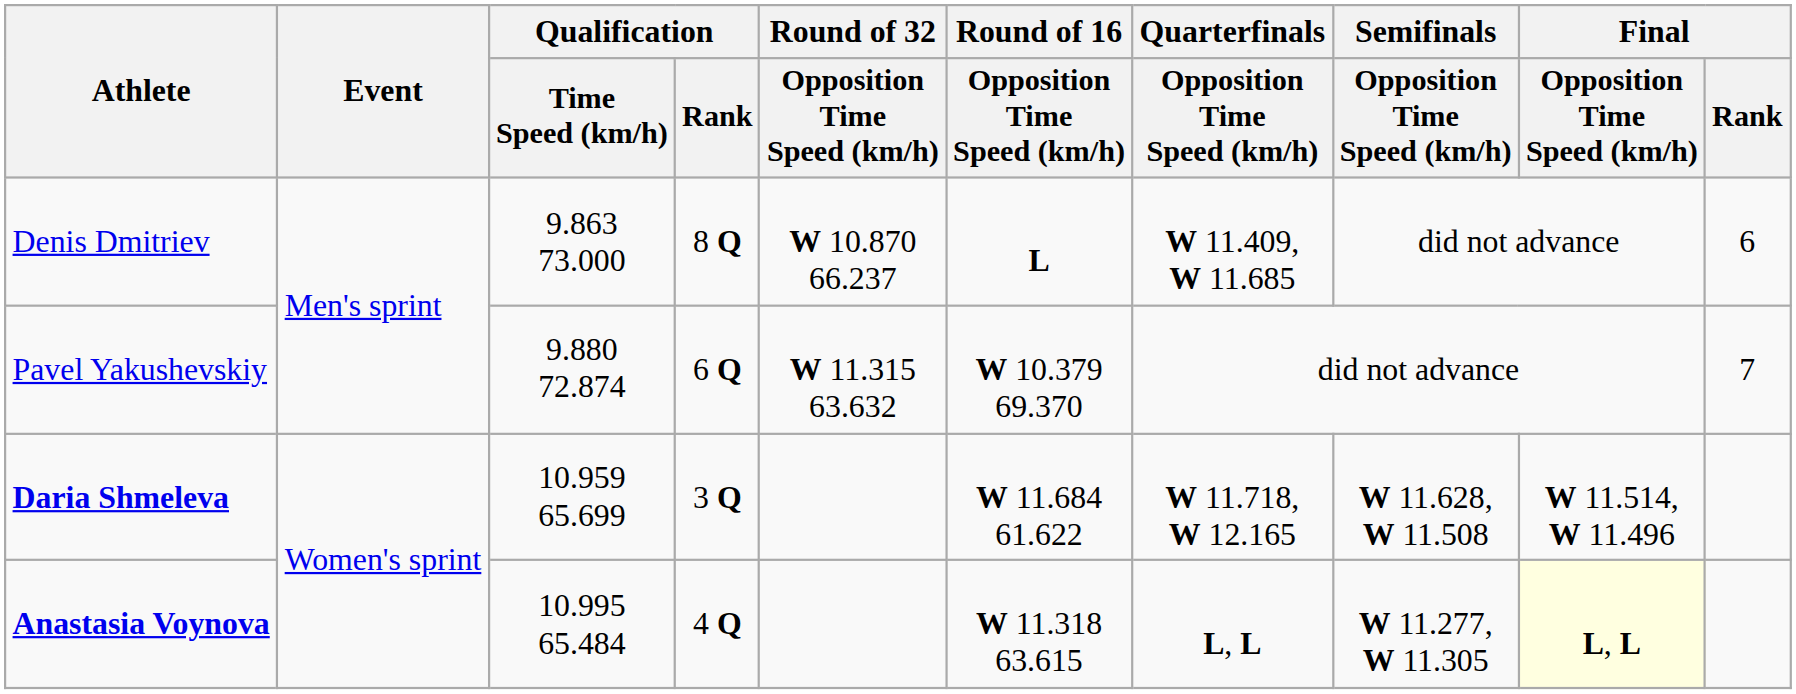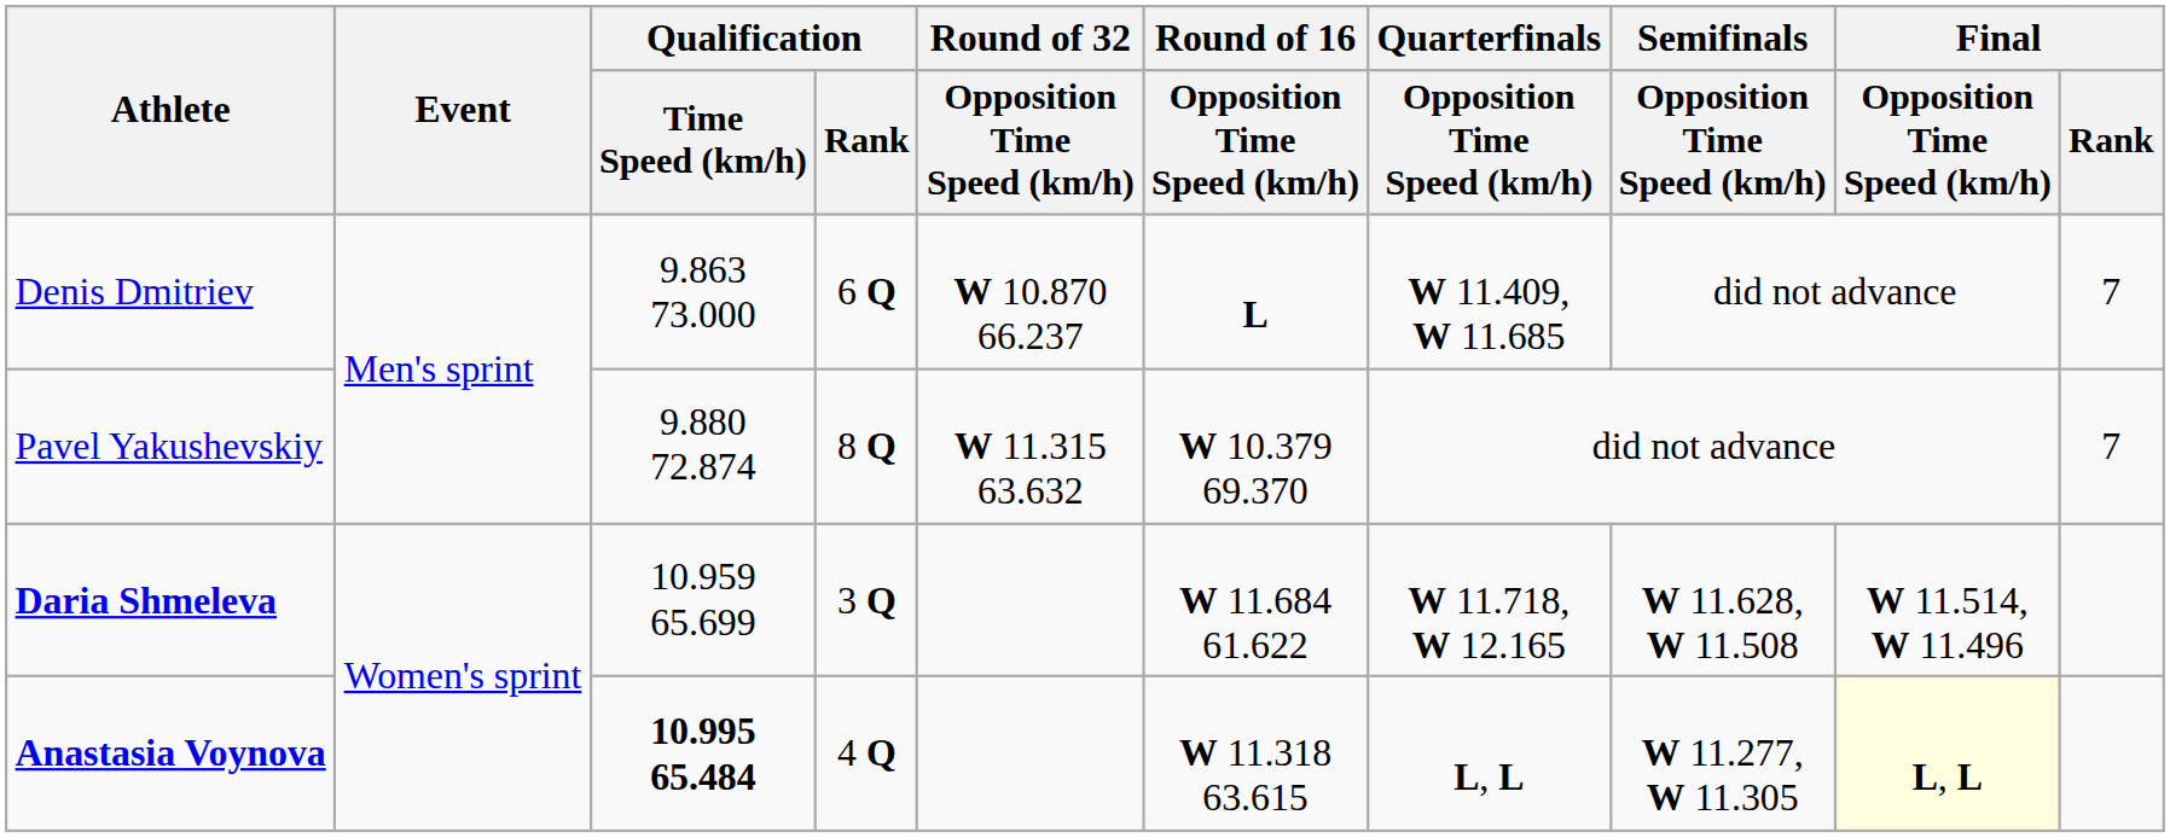 <table class="wikitable" style="font-size:90%">
 <tr>
 <th rowspan=2>Athlete</th>
 <th rowspan=2>Event</th>
 <th colspan=2>Qualification</th>
 <th>Round of 32</th>
 <th>Round of 16</th>
 <th>Quarterfinals</th>
 <th>Semifinals</th>
 <th colspan=2>Final</th>
 </tr>
 <tr style="font-size:95%">
 <th>Time<br>Speed (km/h)</th>
 <th>Rank</th>
 <th>Opposition<br>Time<br>Speed (km/h)</th>
 <th>Opposition<br>Time<br>Speed (km/h)</th>
 <th>Opposition<br>Time<br>Speed (km/h)</th>
 <th>Opposition<br>Time<br>Speed (km/h)</th>
 <th>Opposition<br>Time<br>Speed (km/h)</th>
 <th>Rank</th>
 </tr>
 <tr align=center>
 <td align=left><a href='#'>Denis Dmitriev</a></td>
 <td align=left rowspan=2><a href='#'>Men's sprint</a></td>
 <td>9.863<br>73.000</td>
-<td>8 <strong>Q</strong></td>
+<td>6 <strong>Q</strong></td>
 <td><br><strong>W</strong> 10.870<br>66.237</td>
 <td><br><strong>L</strong></td>
 <td><br><strong>W</strong> 11.409,<br><strong>W</strong> 11.685</td>
 <td colspan=2>did not advance</td>
-<td>6</td>
+<td>7</td>
 </tr>
 <tr align=center>
 <td align=left><a href='#'>Pavel Yakushevskiy</a></td>
 <td>9.880<br>72.874</td>
-<td>6 <strong>Q</strong></td>
+<td>8 <strong>Q</strong></td>
 <td><br><strong>W</strong> 11.315<br>63.632</td>
 <td><br><strong>W</strong> 10.379<br>69.370</td>
 <td colspan=3>did not advance</td>
 <td>7</td>
 </tr>
 <tr align=center>
 <td align=left><strong><a href='#'>Daria Shmeleva</a></strong></td>
 <td align=left rowspan=2><a href='#'>Women's sprint</a></td>
 <td>10.959<br>65.699</td>
 <td>3 <strong>Q</strong></td>
 <td></td>
 <td><br><strong>W</strong> 11.684<br>61.622</td>
 <td><br><strong>W</strong> 11.718,<br><strong>W</strong> 12.165</td>
 <td><br><strong>W</strong> 11.628,<br><strong>W</strong> 11.508</td>
 <td><br><strong>W</strong> 11.514,<br><strong>W</strong> 11.496</td>
 <td></td>
 </tr>
 <tr align=center>
 <td align=left><strong><a href='#'>Anastasia Voynova</a></strong></td>
-<td>10.995<br>65.484</td>
+<td><strong>10.995<br>65.484</strong></td>
 <td>4 <strong>Q</strong></td>
 <td></td>
 <td><br><strong>W</strong> 11.318<br>63.615</td>
 <td><br><strong>L</strong>, <strong>L</strong></td>
 <td><br><strong>W</strong> 11.277,<br><strong>W</strong> 11.305</td>
 <td style="background: lightyellow;"><br><strong>L</strong>, <strong>L</strong></td>
 <td></td>
 </tr>
 </table>
